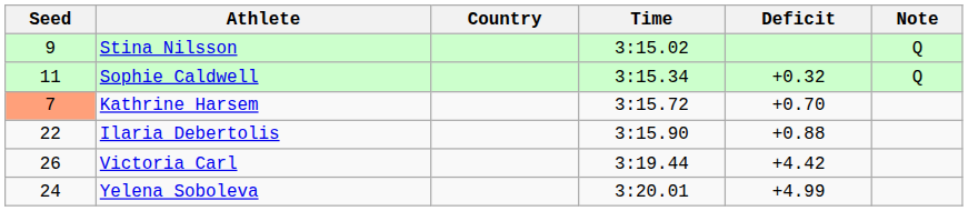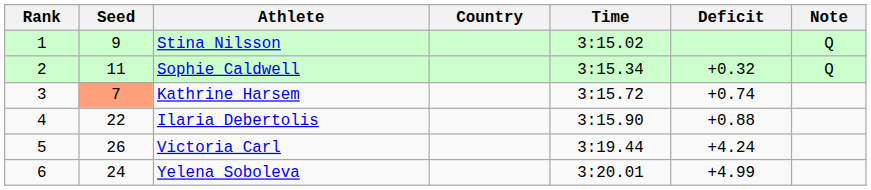 <table class="wikitable sortable" style="text-align:center" width=80%>
 <tr>
+<th>Rank</th>
 <th>Seed</th>
 <th>Athlete</th>
 <th>Country</th>
 <th>Time</th>
 <th>Deficit</th>
 <th>Note</th>
 </tr>
 <tr bgcolor=ccffcc>
+<td>1</td>
 <td>9</td>
 <td align=left><a href='#'>Stina Nilsson</a></td>
 <td align=left></td>
 <td>3:15.02</td>
 <td></td>
 <td>Q</td>
 </tr>
 <tr bgcolor=ccffcc>
+<td>2</td>
 <td>11</td>
 <td align=left><a href='#'>Sophie Caldwell</a></td>
 <td align=left></td>
 <td>3:15.34</td>
 <td>+0.32</td>
 <td>Q</td>
 </tr>
 <tr>
+<td>3</td>
 <td style="background: lightsalmon;">7</td>
 <td align=left><a href='#'>Kathrine Harsem</a></td>
 <td align=left></td>
 <td>3:15.72</td>
-<td>+0.70</td>
+<td>+0.74</td>
 <td></td>
 </tr>
 <tr>
+<td>4</td>
 <td>22</td>
 <td align=left><a href='#'>Ilaria Debertolis</a></td>
 <td align=left></td>
 <td>3:15.90</td>
 <td>+0.88</td>
 <td></td>
 </tr>
 <tr>
+<td>5</td>
 <td>26</td>
 <td align=left><a href='#'>Victoria Carl</a></td>
 <td align=left></td>
 <td>3:19.44</td>
-<td>+4.42</td>
+<td>+4.24</td>
 <td></td>
 </tr>
 <tr>
+<td>6</td>
 <td>24</td>
 <td align=left><a href='#'>Yelena Soboleva</a></td>
 <td align=left></td>
 <td>3:20.01</td>
 <td>+4.99</td>
 <td></td>
 </tr>
 </table>
